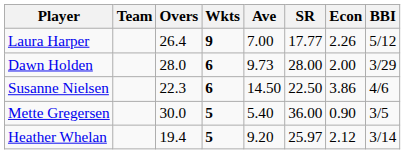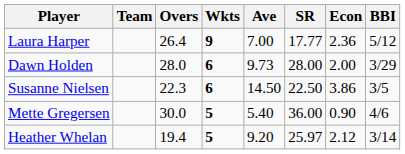 <table class="wikitable">
 <tr>
 <th>Player</th>
 <th>Team</th>
 <th>Overs</th>
 <th>Wkts</th>
 <th>Ave</th>
 <th>SR</th>
 <th>Econ</th>
 <th>BBI</th>
 </tr>
 <tr>
 <td><a href='#'>Laura Harper</a></td>
 <td></td>
 <td>26.4</td>
 <td><strong>9</strong></td>
 <td>7.00</td>
 <td>17.77</td>
-<td>2.26</td>
+<td>2.36</td>
 <td>5/12</td>
 </tr>
 <tr>
 <td><a href='#'>Dawn Holden</a></td>
 <td></td>
 <td>28.0</td>
 <td><strong>6</strong></td>
 <td>9.73</td>
 <td>28.00</td>
 <td>2.00</td>
 <td>3/29</td>
 </tr>
 <tr>
 <td><a href='#'>Susanne Nielsen</a></td>
 <td></td>
 <td>22.3</td>
 <td><strong>6</strong></td>
 <td>14.50</td>
 <td>22.50</td>
 <td>3.86</td>
-<td>4/6</td>
+<td>3/5</td>
 </tr>
 <tr>
 <td><a href='#'>Mette Gregersen</a></td>
 <td></td>
 <td>30.0</td>
 <td><strong>5</strong></td>
 <td>5.40</td>
 <td>36.00</td>
 <td>0.90</td>
-<td>3/5</td>
+<td>4/6</td>
 </tr>
 <tr>
 <td><a href='#'>Heather Whelan</a></td>
 <td></td>
 <td>19.4</td>
 <td><strong>5</strong></td>
 <td>9.20</td>
 <td>25.97</td>
 <td>2.12</td>
 <td>3/14</td>
 </tr>
 </table>
